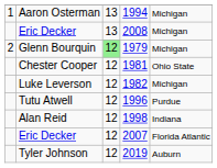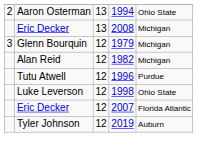 <table class="wikitable">
 <tr>
 </tr>
 <tr>
-<td>1</td>
+<td>2</td>
 <td>Aaron Osterman</td>
 <td>13</td>
 <td><a href='#'>1994</a></td>
-<td style="font-size:80%;">Michigan</td>
+<td style="font-size:80%;">Ohio State</td>
 </tr>
 <tr>
 <td></td>
 <td><a href='#'>Eric Decker</a></td>
 <td>13</td>
 <td><a href='#'>2008</a></td>
 <td style="font-size:80%;">Michigan</td>
 </tr>
 <tr>
-<td>2</td>
+<td>3</td>
 <td>Glenn Bourquin</td>
-<td style="background: lightgreen;">12</td>
+<td>12</td>
 <td><a href='#'>1979</a></td>
 <td style="font-size:80%;">Michigan</td>
 </tr>
 <tr>
 <td></td>
-<td>Chester Cooper</td>
-<td>12</td>
-<td><a href='#'>1981</a></td>
-<td style="font-size:80%;">Ohio State</td>
-</tr>
-<tr>
-<td></td>
-<td>Luke Leverson</td>
+<td>Alan Reid</td>
 <td>12</td>
 <td><a href='#'>1982</a></td>
 <td style="font-size:80%;">Michigan</td>
 </tr>
 <tr>
 <td></td>
 <td>Tutu Atwell</td>
 <td>12</td>
 <td><a href='#'>1996</a></td>
 <td style="font-size:80%;">Purdue</td>
 </tr>
 <tr>
 <td></td>
-<td>Alan Reid</td>
+<td>Luke Leverson</td>
 <td>12</td>
 <td><a href='#'>1998</a></td>
-<td style="font-size:80%;">Indiana</td>
+<td style="font-size:80%;">Ohio State</td>
 </tr>
 <tr>
 <td></td>
 <td><a href='#'>Eric Decker</a></td>
 <td>12</td>
 <td><a href='#'>2007</a></td>
 <td style="font-size:80%;">Florida Atlantic</td>
 </tr>
 <tr>
 <td></td>
 <td>Tyler Johnson</td>
 <td>12</td>
 <td><a href='#'>2019</a></td>
 <td style="font-size:80%;">Auburn</td>
 </tr>
 </table>
